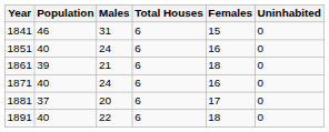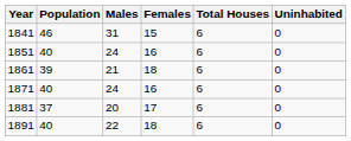 <table class="wikitable">
 <tr>
 <th>Year</th>
 <th>Population</th>
 <th>Males</th>
+<th>Females</th>
 <th>Total Houses</th>
-<th>Females</th>
 <th>Uninhabited</th>
 </tr>
 <tr>
 <td>1841</td>
 <td>46</td>
 <td>31</td>
+<td>15</td>
 <td>6</td>
-<td>15</td>
 <td>0</td>
 </tr>
 <tr>
 <td>1851</td>
 <td>40</td>
 <td>24</td>
+<td>16</td>
 <td>6</td>
-<td>16</td>
 <td>0</td>
 </tr>
 <tr>
 <td>1861</td>
 <td>39</td>
 <td>21</td>
+<td>18</td>
 <td>6</td>
-<td>18</td>
 <td>0</td>
 </tr>
 <tr>
 <td>1871</td>
 <td>40</td>
 <td>24</td>
+<td>16</td>
 <td>6</td>
-<td>16</td>
 <td>0</td>
 </tr>
 <tr>
 <td>1881</td>
 <td>37</td>
 <td>20</td>
+<td>17</td>
 <td>6</td>
-<td>17</td>
 <td>0</td>
 </tr>
 <tr>
 <td>1891</td>
 <td>40</td>
 <td>22</td>
+<td>18</td>
 <td>6</td>
-<td>18</td>
 <td>0</td>
 </tr>
 </table>
